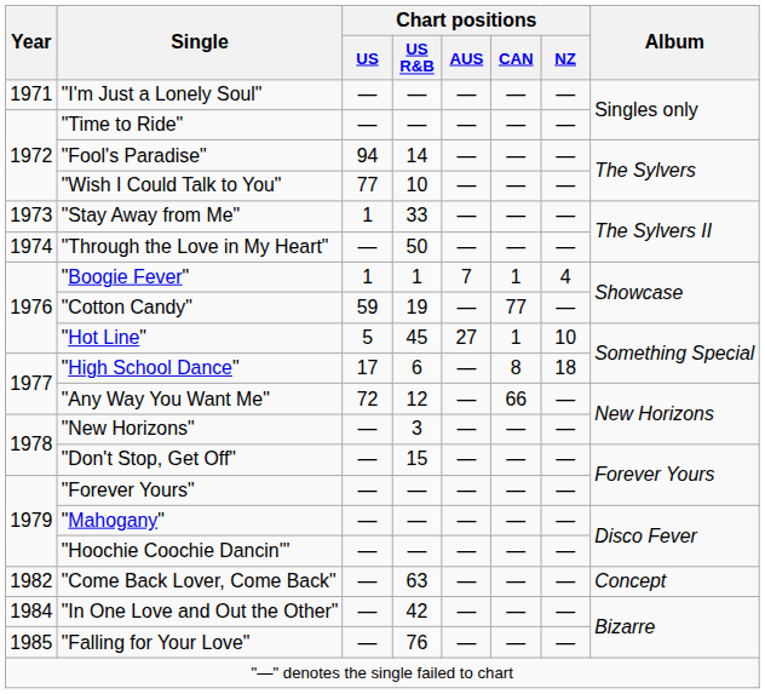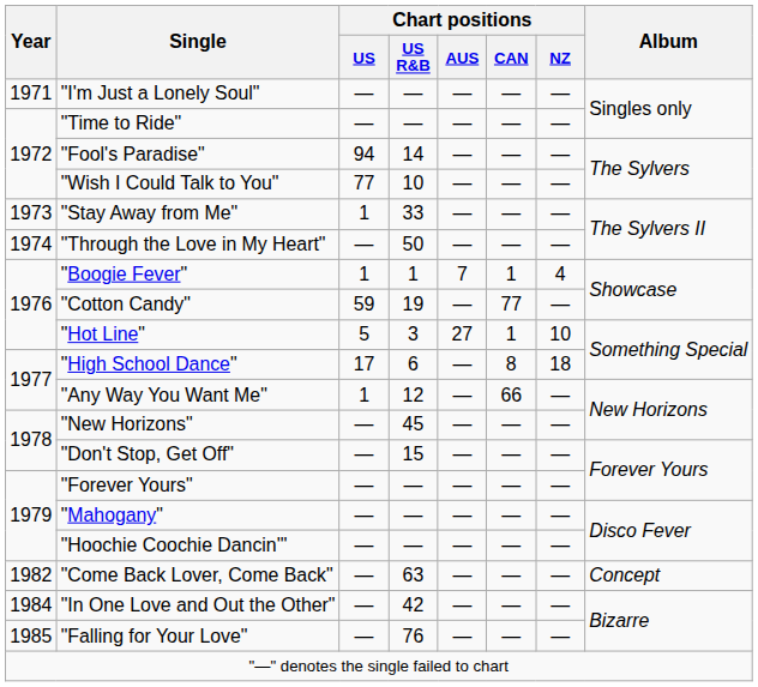 <table class="wikitable" style="text-align:center;">
 <tr>
 <th rowspan="2">Year</th>
 <th rowspan="2">Single</th>
 <th colspan="5">Chart positions</th>
 <th rowspan="2">Album</th>
 </tr>
 <tr style="font-size:smaller;">
 <th style="width:35px;"><a href='#'>US</a><br></th>
 <th style="width:35px;"><a href='#'>US R&B</a><br></th>
 <th style="width:35px;"><a href='#'>AUS</a><br></th>
 <th style="width:35px;"><a href='#'>CAN</a><br></th>
 <th style="width:35px;"><a href='#'>NZ</a><br></th>
 </tr>
 <tr>
 <td>1971</td>
 <td style="text-align:left;">"I'm Just a Lonely Soul"</td>
 <td>—</td>
 <td>—</td>
 <td>—</td>
 <td>—</td>
 <td>—</td>
 <td style="text-align:left;" rowspan="2">Singles only</td>
 </tr>
 <tr>
 <td rowspan="3">1972</td>
 <td style="text-align:left;">"Time to Ride"</td>
 <td>—</td>
 <td>—</td>
 <td>—</td>
 <td>—</td>
 <td>—</td>
 </tr>
 <tr>
 <td style="text-align:left;">"Fool's Paradise"</td>
 <td>94</td>
 <td>14</td>
 <td>—</td>
 <td>—</td>
 <td>—</td>
 <td style="text-align:left;" rowspan="2"><em>The Sylvers</em></td>
 </tr>
 <tr>
 <td style="text-align:left;">"Wish I Could Talk to You"</td>
 <td>77</td>
 <td>10</td>
 <td>—</td>
 <td>—</td>
 <td>—</td>
 </tr>
 <tr>
 <td>1973</td>
 <td style="text-align:left;">"Stay Away from Me"</td>
 <td>1</td>
 <td>33</td>
 <td>—</td>
 <td>—</td>
 <td>—</td>
 <td style="text-align:left;" rowspan="2"><em>The Sylvers II</em></td>
 </tr>
 <tr>
 <td>1974</td>
 <td style="text-align:left;">"Through the Love in My Heart"</td>
 <td>—</td>
 <td>50</td>
 <td>—</td>
 <td>—</td>
 <td>—</td>
 </tr>
 <tr>
 <td rowspan="3">1976</td>
 <td style="text-align:left;">"<a href='#'>Boogie Fever</a>"</td>
 <td>1</td>
 <td>1</td>
 <td>7</td>
 <td>1</td>
 <td>4</td>
 <td style="text-align:left;" rowspan="2"><em>Showcase</em></td>
 </tr>
 <tr>
 <td style="text-align:left;">"Cotton Candy"</td>
 <td>59</td>
 <td>19</td>
 <td>—</td>
 <td>77</td>
 <td>—</td>
 </tr>
 <tr>
 <td style="text-align:left;">"<a href='#'>Hot Line</a>"</td>
 <td>5</td>
-<td>45</td>
+<td>3</td>
 <td>27</td>
 <td>1</td>
 <td>10</td>
 <td style="text-align:left;" rowspan="2"><em>Something Special</em></td>
 </tr>
 <tr>
 <td rowspan="2">1977</td>
 <td style="text-align:left;">"<a href='#'>High School Dance</a>"</td>
 <td>17</td>
 <td>6</td>
 <td>—</td>
 <td>8</td>
 <td>18</td>
 </tr>
 <tr>
 <td style="text-align:left;">"Any Way You Want Me"</td>
-<td>72</td>
+<td>1</td>
 <td>12</td>
 <td>—</td>
 <td>66</td>
 <td>—</td>
 <td style="text-align:left;" rowspan="2"><em>New Horizons</em></td>
 </tr>
 <tr>
 <td rowspan="2">1978</td>
 <td style="text-align:left;">"New Horizons"</td>
 <td>—</td>
-<td>3</td>
+<td>45</td>
 <td>—</td>
 <td>—</td>
 <td>—</td>
 </tr>
 <tr>
 <td style="text-align:left;">"Don't Stop, Get Off"</td>
 <td>—</td>
 <td>15</td>
 <td>—</td>
 <td>—</td>
 <td>—</td>
 <td style="text-align:left;" rowspan="2"><em>Forever Yours</em></td>
 </tr>
 <tr>
 <td rowspan="3">1979</td>
 <td style="text-align:left;">"Forever Yours"</td>
 <td>—</td>
 <td>—</td>
 <td>—</td>
 <td>—</td>
 <td>—</td>
 </tr>
 <tr>
 <td style="text-align:left;">"<a href='#'>Mahogany</a>"</td>
 <td>—</td>
 <td>—</td>
 <td>—</td>
 <td>—</td>
 <td>—</td>
 <td style="text-align:left;" rowspan="2"><em>Disco Fever</em></td>
 </tr>
 <tr>
 <td style="text-align:left;">"Hoochie Coochie Dancin'"</td>
 <td>—</td>
 <td>—</td>
 <td>—</td>
 <td>—</td>
 <td>—</td>
 </tr>
 <tr>
 <td>1982</td>
 <td style="text-align:left;">"Come Back Lover, Come Back"</td>
 <td>—</td>
 <td>63</td>
 <td>—</td>
 <td>—</td>
 <td>—</td>
 <td style="text-align:left;" rowspan="1"><em>Concept</em></td>
 </tr>
 <tr>
 <td>1984</td>
 <td style="text-align:left;">"In One Love and Out the Other"</td>
 <td>—</td>
 <td>42</td>
 <td>—</td>
 <td>—</td>
 <td>—</td>
 <td style="text-align:left;" rowspan="2"><em>Bizarre</em></td>
 </tr>
 <tr>
 <td>1985</td>
 <td style="text-align:left;">"Falling for Your Love"</td>
 <td>—</td>
 <td>76</td>
 <td>—</td>
 <td>—</td>
 <td>—</td>
 </tr>
 <tr>
 <td style="text-align:center;" colspan="8"><small>"—" denotes the single failed to chart</small></td>
 </tr>
 </table>
